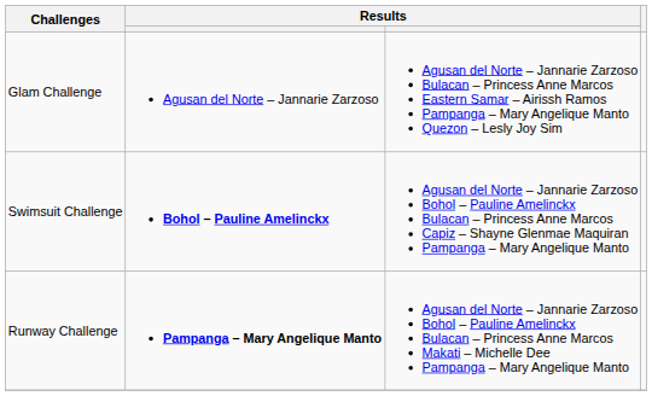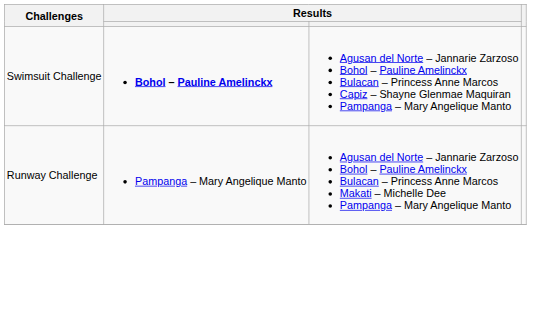 <table class="wikitable sortable" style="font-size: 95%;">
 <tr>
 <th rowspan="2">Challenges</th>
 <th colspan="2">Results</th>
 <th rowspan="2"></th>
 </tr>
 <tr>
 <th></th>
 <th></th>
 </tr>
 <tr>
-<td>Glam Challenge</td>
-<td><br><ul><li><a href='#'>Agusan del Norte</a> – Jannarie Zarzoso</li></ul></td>
-<td><br><ul><li><a href='#'>Agusan del Norte</a> – Jannarie Zarzoso</li><li><a href='#'>Bulacan</a> – Princess Anne Marcos</li><li><a href='#'>Eastern Samar</a> – Airissh Ramos</li><li><a href='#'>Pampanga</a> – Mary Angelique Manto</li><li><a href='#'>Quezon</a> – Lesly Joy Sim</li></ul></td>
-<td></td>
-</tr>
-<tr>
 <td>Swimsuit Challenge</td>
 <td><strong><br><ul><li><a href='#'>Bohol</a> – <a href='#'>Pauline Amelinckx</a></li></ul></strong></td>
 <td><br><ul><li><a href='#'>Agusan del Norte</a> – Jannarie Zarzoso</li><li><a href='#'>Bohol</a> – <a href='#'>Pauline Amelinckx</a></li><li><a href='#'>Bulacan</a> – Princess Anne Marcos</li><li><a href='#'>Capiz</a> – Shayne Glenmae Maquiran</li><li><a href='#'>Pampanga</a> – Mary Angelique Manto</li></ul></td>
 <td></td>
 </tr>
 <tr>
 <td>Runway Challenge</td>
-<td><strong><br><ul><li><a href='#'>Pampanga</a> – Mary Angelique Manto</li></ul></strong></td>
+<td><br><ul><li><a href='#'>Pampanga</a> – Mary Angelique Manto</li></ul></td>
 <td><br><ul><li><a href='#'>Agusan del Norte</a> – Jannarie Zarzoso</li><li><a href='#'>Bohol</a> – <a href='#'>Pauline Amelinckx</a></li><li><a href='#'>Bulacan</a> – Princess Anne Marcos</li><li><a href='#'>Makati</a> – Michelle Dee</li><li><a href='#'>Pampanga</a> – Mary Angelique Manto</li></ul></td>
 <td></td>
 </tr>
 <tr>
 </tr>
 </table>
